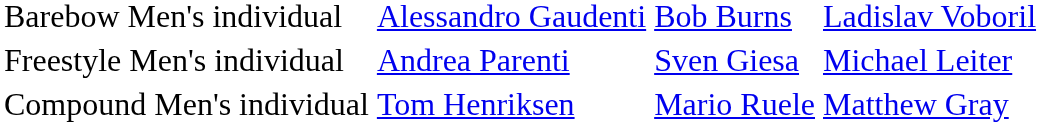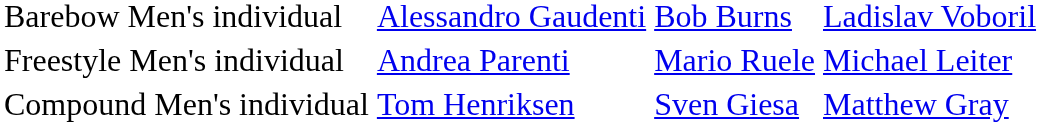 <table>
 <tr>
 <td>Barebow Men's individual<br></td>
 <td> <a href='#'>Alessandro Gaudenti</a></td>
 <td> <a href='#'>Bob Burns</a></td>
 <td> <a href='#'>Ladislav Voboril</a></td>
 </tr>
 <tr>
 <td>Freestyle Men's individual<br></td>
 <td> <a href='#'>Andrea Parenti</a></td>
-<td> <a href='#'>Sven Giesa</a></td>
+<td> <a href='#'>Mario Ruele</a></td>
 <td> <a href='#'>Michael Leiter</a></td>
 </tr>
 <tr>
 <td>Compound Men's individual<br></td>
 <td> <a href='#'>Tom Henriksen</a></td>
-<td> <a href='#'>Mario Ruele</a></td>
+<td> <a href='#'>Sven Giesa</a></td>
 <td> <a href='#'>Matthew Gray</a></td>
 </tr>
 </table>
